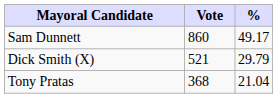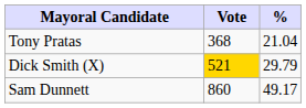 <table class="wikitable">
 <tr>
 <th style="background:#ddf; width:200px;">Mayoral Candidate</th>
 <th style="background:#ddf; width:50px;">Vote</th>
 <th style="background:#ddf; width:30px;">%</th>
 </tr>
 <tr>
+<td>Tony Pratas</td>
+<td>368</td>
+<td>21.04</td>
+</tr>
+<tr>
+<td>Dick Smith (X)</td>
+<td style="background: gold;">521</td>
+<td>29.79</td>
+</tr>
+<tr>
 <td>Sam Dunnett</td>
 <td>860</td>
 <td>49.17</td>
 </tr>
-<tr>
-<td>Dick Smith (X)</td>
-<td>521</td>
-<td>29.79</td>
-</tr>
-<tr>
-<td>Tony Pratas</td>
-<td>368</td>
-<td>21.04</td>
-</tr>
 </table>
